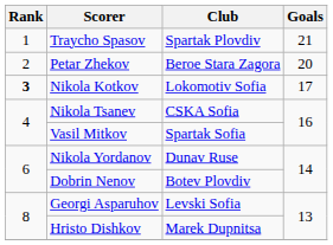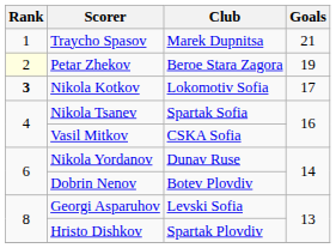 <table class="wikitable" style="text-align:center">
 <tr>
 <th>Rank</th>
 <th>Scorer</th>
 <th>Club</th>
 <th>Goals</th>
 </tr>
 <tr>
 <td rowspan="1">1</td>
 <td align="left"> <a href='#'>Traycho Spasov</a></td>
-<td align="left"><a href='#'>Spartak Plovdiv</a></td>
+<td align="left"><a href='#'>Marek Dupnitsa</a></td>
 <td rowspan="1">21</td>
 </tr>
 <tr>
-<td rowspan="1">2</td>
+<td rowspan="1" style="background: lightyellow;">2</td>
 <td align="left"> <a href='#'>Petar Zhekov</a></td>
 <td align="left"><a href='#'>Beroe Stara Zagora</a></td>
-<td rowspan="1">20</td>
+<td rowspan="1">19</td>
 </tr>
 <tr>
 <td rowspan="1"><strong>3</strong></td>
 <td align="left"> <a href='#'>Nikola Kotkov</a></td>
 <td align="left"><a href='#'>Lokomotiv Sofia</a></td>
 <td rowspan="1">17</td>
 </tr>
 <tr>
 <td rowspan="2">4</td>
 <td align="left"> <a href='#'>Nikola Tsanev</a></td>
-<td align="left"><a href='#'>CSKA Sofia</a></td>
+<td align="left"><a href='#'>Spartak Sofia</a></td>
 <td rowspan="2">16</td>
 </tr>
 <tr>
 <td align="left"> <a href='#'>Vasil Mitkov</a></td>
-<td align="left"><a href='#'>Spartak Sofia</a></td>
+<td align="left"><a href='#'>CSKA Sofia</a></td>
 </tr>
 <tr>
 <td rowspan="2">6</td>
 <td align="left"> <a href='#'>Nikola Yordanov</a></td>
 <td align="left"><a href='#'>Dunav Ruse</a></td>
 <td rowspan="2">14</td>
 </tr>
 <tr>
 <td align="left"> <a href='#'>Dobrin Nenov</a></td>
 <td align="left"><a href='#'>Botev Plovdiv</a></td>
 </tr>
 <tr>
 <td rowspan="2">8</td>
 <td align="left"> <a href='#'>Georgi Asparuhov</a></td>
 <td align="left"><a href='#'>Levski Sofia</a></td>
 <td rowspan="2">13</td>
 </tr>
 <tr>
 <td align="left"> <a href='#'>Hristo Dishkov</a></td>
-<td align="left"><a href='#'>Marek Dupnitsa</a></td>
+<td align="left"><a href='#'>Spartak Plovdiv</a></td>
 </tr>
 <tr>
 </tr>
 </table>
